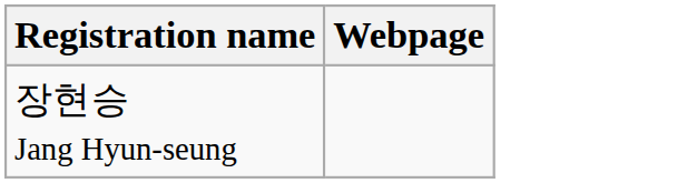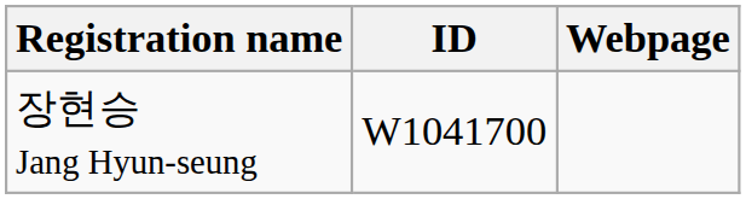 <table class="wikitable">
 <tr>
 <th>Registration name</th>
+<th>ID</th>
 <th>Webpage</th>
 </tr>
 <tr>
 <td>장현승<br><small>Jang Hyun-seung</small></td>
+<td>W1041700</td>
 <td></td>
 </tr>
 </table>
